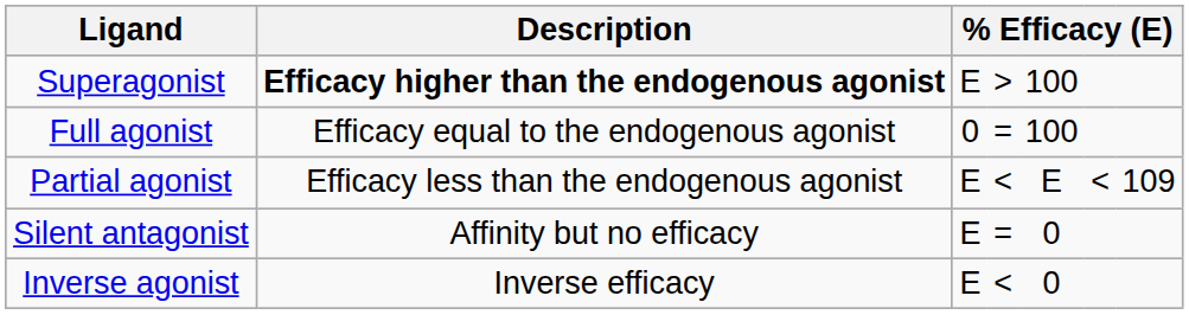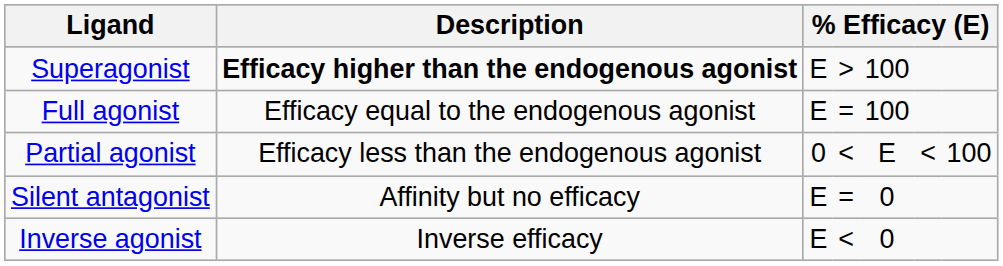 <table class="wikitable" border="1" style="text-align:center" style="float:right;">
 <tr>
 <th>Ligand</th>
 <th>Description</th>
 <th colspan="5">% Efficacy (E)</th>
 </tr>
 <tr>
 <td><a href='#'>Superagonist</a></td>
 <td><strong>Efficacy higher than the endogenous agonist</strong></td>
 <td style="border-left:0px;border-right:0px;">E</td>
 <td style="border-left:0px;border-right:0px;">></td>
 <td style="border-left:0px;border-right:0px;">100</td>
 <td style="border-left:0px;border-right:0px;"></td>
 <td style="border-left:0px;border-right:0px;"></td>
 </tr>
 <tr>
 <td><a href='#'>Full agonist</a></td>
 <td>Efficacy equal to the endogenous agonist</td>
-<td style="border-left:0px;border-right:0px;">0</td>
+<td style="border-left:0px;border-right:0px;">E</td>
 <td style="border-left:0px;border-right:0px;">=</td>
 <td style="border-left:0px;border-right:0px;">100</td>
 <td style="border-left:0px;border-right:0px;"></td>
 <td style="border-left:0px;border-right:0px;"></td>
 </tr>
 <tr>
 <td><a href='#'>Partial agonist</a></td>
 <td>Efficacy less than the endogenous agonist</td>
-<td style="border-left:0px;border-right:0px;">E</td>
+<td style="border-left:0px;border-right:0px;">0</td>
 <td style="border-left:0px;border-right:0px;"><</td>
 <td style="border-left:0px;border-right:0px;">E</td>
 <td style="border-left:0px;border-right:0px;"><</td>
-<td style="border-left:0px;border-right:0px;">109</td>
+<td style="border-left:0px;border-right:0px;">100</td>
 </tr>
 <tr>
 <td><a href='#'>Silent antagonist</a></td>
 <td>Affinity but no efficacy</td>
 <td style="border-left:0px;border-right:0px;">E</td>
 <td style="border-left:0px;border-right:0px;">=</td>
 <td style="border-left:0px;border-right:0px;">0</td>
 <td style="border-left:0px;border-right:0px;"></td>
 <td style="border-left:0px;border-right:0px;"></td>
 </tr>
 <tr>
 <td><a href='#'>Inverse agonist</a></td>
 <td>Inverse efficacy</td>
 <td style="border-left:0px;border-right:0px;">E</td>
 <td style="border-left:0px;border-right:0px;"><</td>
 <td style="border-left:0px;border-right:0px;">0</td>
 <td style="border-left:0px;border-right:0px;"></td>
 <td style="border-left:0px;border-right:0px;"></td>
 </tr>
 </table>
